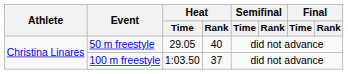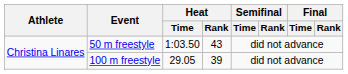 <table class=wikitable style=font-size:90%>
 <tr>
 <th rowspan=2>Athlete</th>
 <th rowspan=2>Event</th>
 <th colspan=2>Heat</th>
 <th colspan=2>Semifinal</th>
 <th colspan=2>Final</th>
 </tr>
 <tr style=font-size:95%>
 <th>Time</th>
 <th>Rank</th>
 <th>Time</th>
 <th>Rank</th>
 <th>Time</th>
 <th>Rank</th>
 </tr>
 <tr align=center>
 <td align=left rowspan=2><a href='#'>Christina Linares</a></td>
 <td align=left><a href='#'>50 m freestyle</a></td>
-<td>29.05</td>
-<td>40</td>
+<td>1:03.50</td>
+<td>43</td>
 <td colspan=4>did not advance</td>
 </tr>
 <tr align=center>
 <td align=left><a href='#'>100 m freestyle</a></td>
-<td>1:03.50</td>
-<td>37</td>
+<td>29.05</td>
+<td>39</td>
 <td colspan=4>did not advance</td>
 </tr>
 </table>
